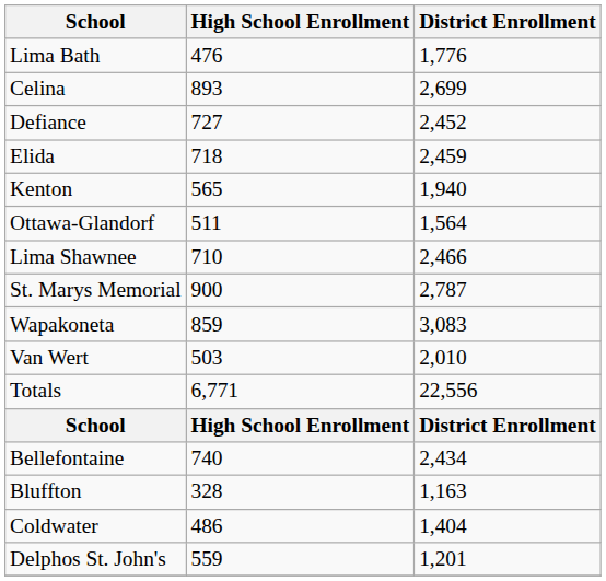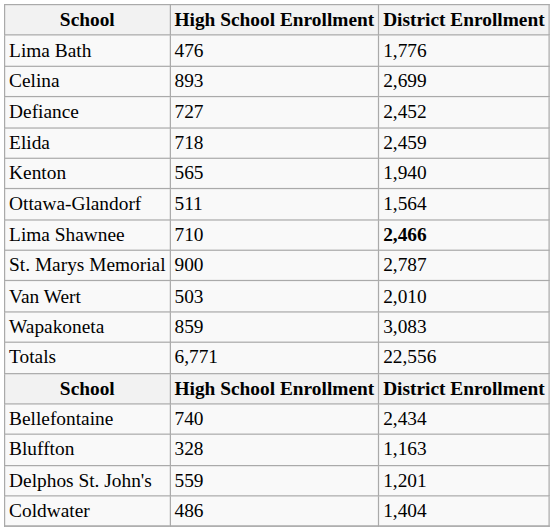 <table class="wikitable">
 <tr>
 <th>School</th>
 <th>High School Enrollment</th>
 <th>District Enrollment</th>
 </tr>
 <tr>
 <td>Lima Bath</td>
 <td>476</td>
 <td>1,776</td>
 </tr>
 <tr>
 <td>Celina</td>
 <td>893</td>
 <td>2,699</td>
 </tr>
 <tr>
 <td>Defiance</td>
 <td>727</td>
 <td>2,452</td>
 </tr>
 <tr>
 <td>Elida</td>
 <td>718</td>
 <td>2,459</td>
 </tr>
 <tr>
 <td>Kenton</td>
 <td>565</td>
 <td>1,940</td>
 </tr>
 <tr>
 <td>Ottawa-Glandorf</td>
 <td>511</td>
 <td>1,564</td>
 </tr>
 <tr>
 <td>Lima Shawnee</td>
 <td>710</td>
-<td>2,466</td>
+<td><strong>2,466</strong></td>
 </tr>
 <tr>
 <td>St. Marys Memorial</td>
 <td>900</td>
 <td>2,787</td>
 </tr>
 <tr>
+<td>Van Wert</td>
+<td>503</td>
+<td>2,010</td>
+</tr>
+<tr>
 <td>Wapakoneta</td>
 <td>859</td>
 <td>3,083</td>
-</tr>
-<tr>
-<td>Van Wert</td>
-<td>503</td>
-<td>2,010</td>
 </tr>
 <tr>
 <td>Totals</td>
 <td>6,771</td>
 <td>22,556</td>
 </tr>
 <tr>
 <th>School</th>
 <th>High School Enrollment</th>
 <th>District Enrollment</th>
 </tr>
 <tr>
 <td>Bellefontaine</td>
 <td>740</td>
 <td>2,434</td>
 </tr>
 <tr>
 <td>Bluffton</td>
 <td>328</td>
 <td>1,163</td>
 </tr>
 <tr>
+<td>Delphos St. John's</td>
+<td>559</td>
+<td>1,201</td>
+</tr>
+<tr>
 <td>Coldwater</td>
 <td>486</td>
 <td>1,404</td>
 </tr>
 <tr>
-<td>Delphos St. John's</td>
-<td>559</td>
-<td>1,201</td>
-</tr>
-<tr>
 </tr>
 </table>
